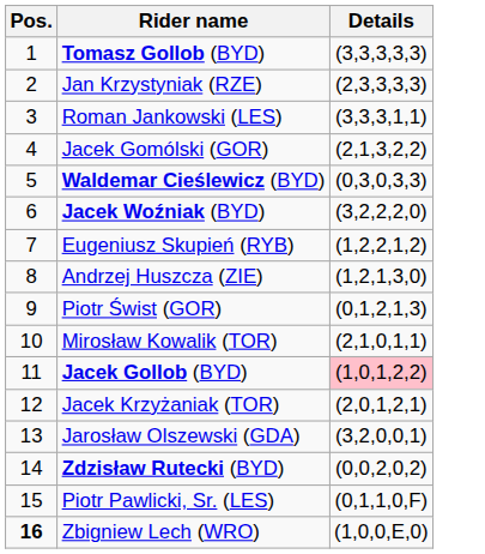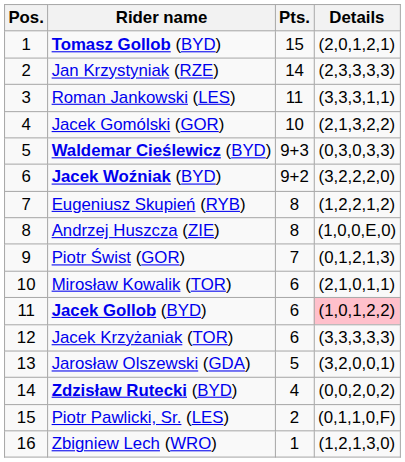 <table class=wikitable>
 <tr>
 <th>Pos.</th>
 <th>Rider name</th>
+<th>Pts.</th>
 <th>Details</th>
 </tr>
 <tr align=center>
 <td>1</td>
 <td align=left><strong><a href='#'>Tomasz Gollob</a></strong> (<a href='#'>BYD</a>)</td>
-<td>(3,3,3,3,3)</td>
+<td>15</td>
+<td>(2,0,1,2,1)</td>
 </tr>
 <tr align=center>
 <td>2</td>
 <td align=left><a href='#'>Jan Krzystyniak</a> (<a href='#'>RZE</a>)</td>
+<td>14</td>
 <td>(2,3,3,3,3)</td>
 </tr>
 <tr align=center>
 <td>3</td>
 <td align=left><a href='#'>Roman Jankowski</a> (<a href='#'>LES</a>)</td>
+<td>11</td>
 <td>(3,3,3,1,1)</td>
 </tr>
 <tr align=center>
 <td>4</td>
 <td align=left><a href='#'>Jacek Gomólski</a> (<a href='#'>GOR</a>)</td>
+<td>10</td>
 <td>(2,1,3,2,2)</td>
 </tr>
 <tr align=center>
 <td>5</td>
 <td align=left><strong><a href='#'>Waldemar Cieślewicz</a></strong> (<a href='#'>BYD</a>)</td>
+<td>9+3</td>
 <td>(0,3,0,3,3)</td>
 </tr>
 <tr align=center>
 <td>6</td>
 <td align=left><strong><a href='#'>Jacek Woźniak</a></strong> (<a href='#'>BYD</a>)</td>
+<td>9+2</td>
 <td>(3,2,2,2,0)</td>
 </tr>
 <tr align=center>
 <td>7</td>
 <td align=left><a href='#'>Eugeniusz Skupień</a> (<a href='#'>RYB</a>)</td>
+<td>8</td>
 <td>(1,2,2,1,2)</td>
 </tr>
 <tr align=center>
 <td>8</td>
 <td align=left><a href='#'>Andrzej Huszcza</a> (<a href='#'>ZIE</a>)</td>
-<td>(1,2,1,3,0)</td>
+<td>8</td>
+<td>(1,0,0,E,0)</td>
 </tr>
 <tr align=center>
 <td>9</td>
 <td align=left><a href='#'>Piotr Świst</a> (<a href='#'>GOR</a>)</td>
+<td>7</td>
 <td>(0,1,2,1,3)</td>
 </tr>
 <tr align=center>
 <td>10</td>
 <td align=left><a href='#'>Mirosław Kowalik</a> (<a href='#'>TOR</a>)</td>
+<td>6</td>
 <td>(2,1,0,1,1)</td>
 </tr>
 <tr align=center>
 <td>11</td>
 <td align=left><strong><a href='#'>Jacek Gollob</a></strong> (<a href='#'>BYD</a>)</td>
+<td>6</td>
 <td style="background: pink;">(1,0,1,2,2)</td>
 </tr>
 <tr align=center>
 <td>12</td>
 <td align=left><a href='#'>Jacek Krzyżaniak</a> (<a href='#'>TOR</a>)</td>
-<td>(2,0,1,2,1)</td>
+<td>6</td>
+<td>(3,3,3,3,3)</td>
 </tr>
 <tr align=center>
 <td>13</td>
 <td align=left><a href='#'>Jarosław Olszewski</a> (<a href='#'>GDA</a>)</td>
+<td>5</td>
 <td>(3,2,0,0,1)</td>
 </tr>
 <tr align=center>
 <td>14</td>
 <td align=left><strong><a href='#'>Zdzisław Rutecki</a></strong> (<a href='#'>BYD</a>)</td>
+<td>4</td>
 <td>(0,0,2,0,2)</td>
 </tr>
 <tr align=center>
 <td>15</td>
 <td align=left><a href='#'>Piotr Pawlicki, Sr.</a> (<a href='#'>LES</a>)</td>
+<td>2</td>
 <td>(0,1,1,0,F)</td>
 </tr>
 <tr align=center>
-<td><strong>16</strong></td>
+<td>16</td>
 <td align=left><a href='#'>Zbigniew Lech</a> (<a href='#'>WRO</a>)</td>
-<td>(1,0,0,E,0)</td>
+<td>1</td>
+<td>(1,2,1,3,0)</td>
 </tr>
 </table>
